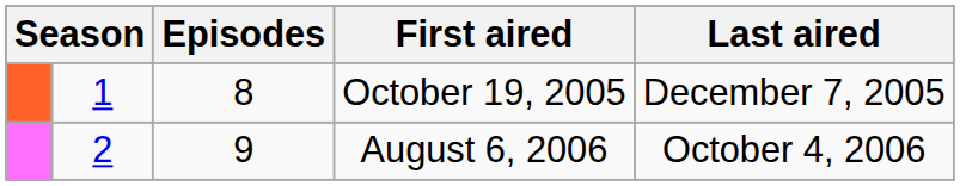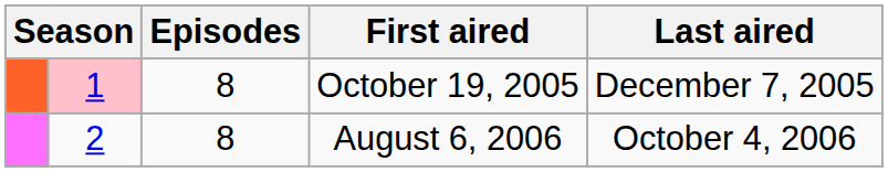 <table class="wikitable">
 <tr>
 <th colspan="2">Season</th>
 <th>Episodes</th>
 <th>First aired</th>
 <th>Last aired</th>
 </tr>
 <tr>
 <td style="background:#FF6229; height:5px;"></td>
-<td style="text-align:center;"><a href='#'>1</a></td>
+<td style="background: pink; text-align:center;"><a href='#'>1</a></td>
 <td style="text-align:center;">8</td>
 <td style="text-align:center;">October 19, 2005</td>
 <td style="text-align:center;">December 7, 2005</td>
 </tr>
 <tr>
 <td style="background:#FF70FF; height:5px;"></td>
 <td style="text-align:center;"><a href='#'>2</a></td>
-<td style="text-align:center;">9</td>
+<td style="text-align:center;">8</td>
 <td style="text-align:center;">August 6, 2006</td>
 <td style="text-align:center;">October 4, 2006</td>
 </tr>
 </table>
